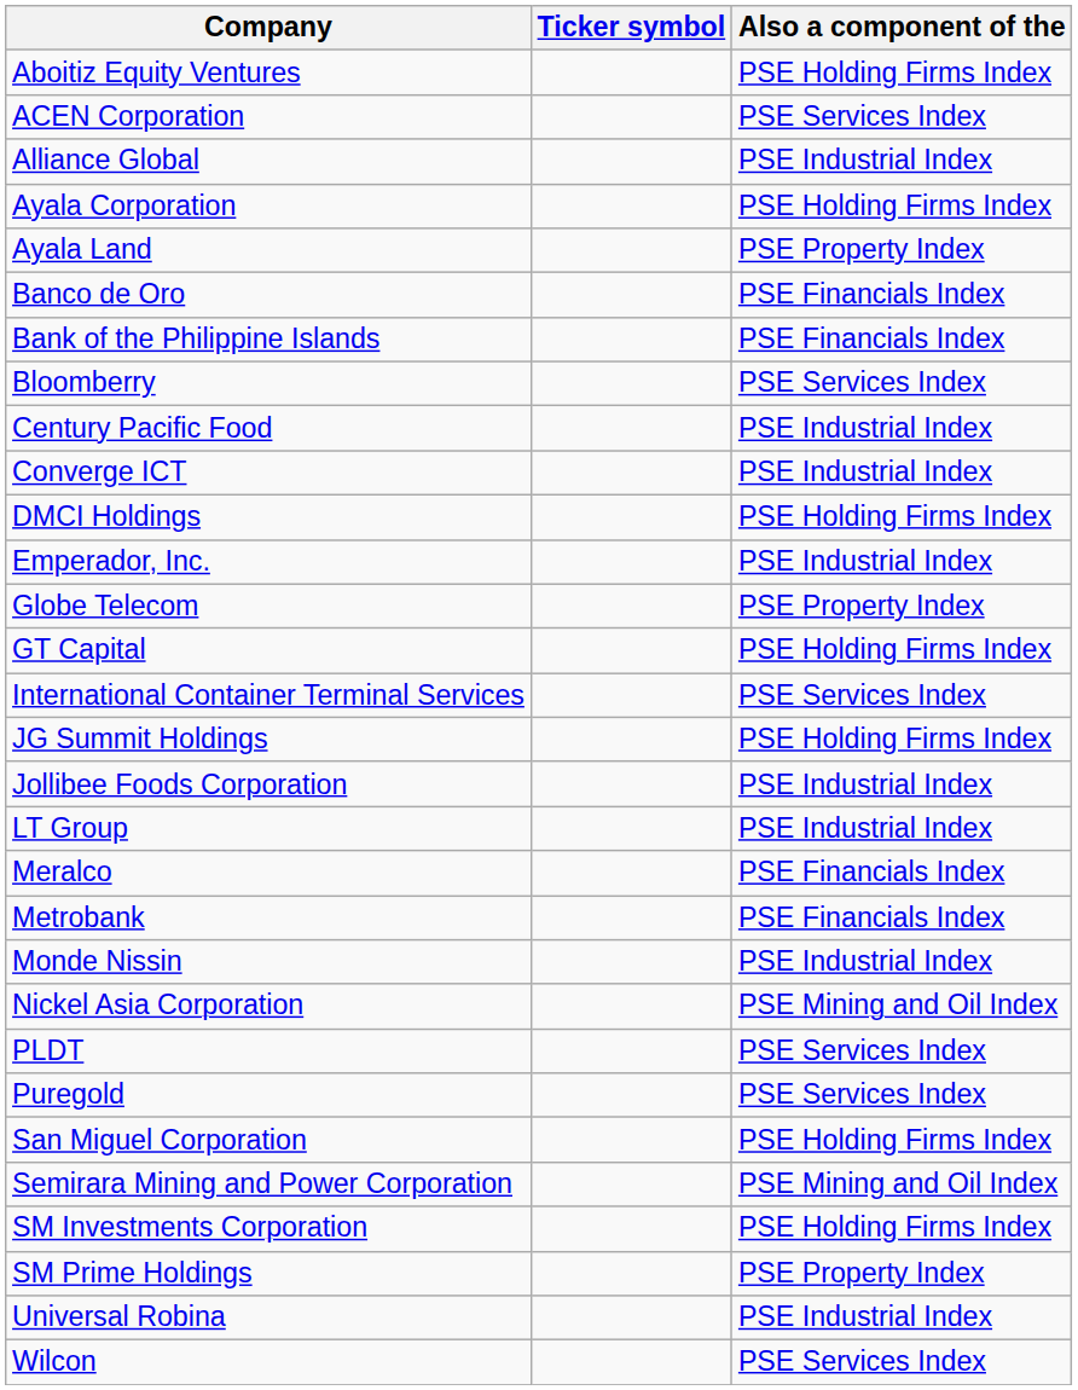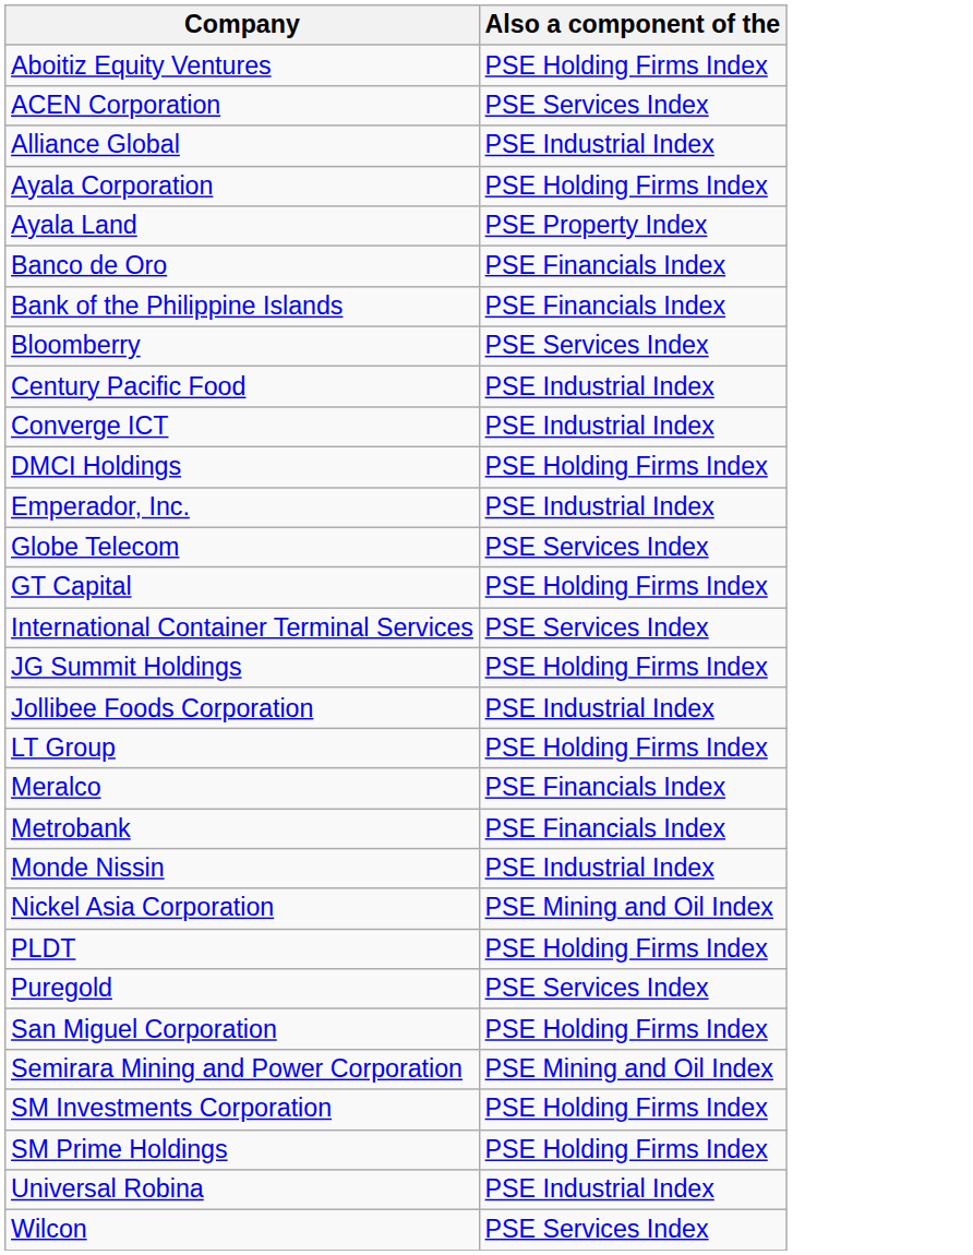 <table class="wikitable">
 <tr>
 <th>Company</th>
-<th><a href='#'>Ticker symbol</a></th>
 <th>Also a component of the</th>
 </tr>
 <tr>
 <td><a href='#'>Aboitiz Equity Ventures</a></td>
-<td></td>
 <td><a href='#'>PSE Holding Firms Index</a></td>
 </tr>
 <tr>
 <td><a href='#'>ACEN Corporation</a></td>
-<td></td>
 <td><a href='#'>PSE Services Index</a></td>
 </tr>
 <tr>
 <td><a href='#'>Alliance Global</a></td>
-<td></td>
 <td><a href='#'>PSE Industrial Index</a></td>
 </tr>
 <tr>
 <td><a href='#'>Ayala Corporation</a></td>
-<td></td>
 <td><a href='#'>PSE Holding Firms Index</a></td>
 </tr>
 <tr>
 <td><a href='#'>Ayala Land</a></td>
-<td></td>
 <td><a href='#'>PSE Property Index</a></td>
 </tr>
 <tr>
 <td><a href='#'>Banco de Oro</a></td>
-<td></td>
 <td><a href='#'>PSE Financials Index</a></td>
 </tr>
 <tr>
 <td><a href='#'>Bank of the Philippine Islands</a></td>
-<td></td>
 <td><a href='#'>PSE Financials Index</a></td>
 </tr>
 <tr>
 <td><a href='#'>Bloomberry</a></td>
-<td></td>
 <td><a href='#'>PSE Services Index</a></td>
 </tr>
 <tr>
 <td><a href='#'>Century Pacific Food</a></td>
-<td></td>
 <td><a href='#'>PSE Industrial Index</a></td>
 </tr>
 <tr>
 <td><a href='#'>Converge ICT</a></td>
-<td></td>
 <td><a href='#'>PSE Industrial Index</a></td>
 </tr>
 <tr>
 <td><a href='#'>DMCI Holdings</a></td>
-<td></td>
 <td><a href='#'>PSE Holding Firms Index</a></td>
 </tr>
 <tr>
 <td><a href='#'>Emperador, Inc.</a></td>
-<td></td>
 <td><a href='#'>PSE Industrial Index</a></td>
 </tr>
 <tr>
 <td><a href='#'>Globe Telecom</a></td>
-<td></td>
-<td><a href='#'>PSE Property Index</a></td>
+<td><a href='#'>PSE Services Index</a></td>
 </tr>
 <tr>
 <td><a href='#'>GT Capital</a></td>
-<td></td>
 <td><a href='#'>PSE Holding Firms Index</a></td>
 </tr>
 <tr>
 <td><a href='#'>International Container Terminal Services</a></td>
-<td></td>
 <td><a href='#'>PSE Services Index</a></td>
 </tr>
 <tr>
 <td><a href='#'>JG Summit Holdings</a></td>
-<td></td>
 <td><a href='#'>PSE Holding Firms Index</a></td>
 </tr>
 <tr>
 <td><a href='#'>Jollibee Foods Corporation</a></td>
-<td></td>
 <td><a href='#'>PSE Industrial Index</a></td>
 </tr>
 <tr>
 <td><a href='#'>LT Group</a></td>
-<td></td>
-<td><a href='#'>PSE Industrial Index</a></td>
+<td><a href='#'>PSE Holding Firms Index</a></td>
 </tr>
 <tr>
 <td><a href='#'>Meralco</a></td>
-<td></td>
 <td><a href='#'>PSE Financials Index</a></td>
 </tr>
 <tr>
 <td><a href='#'>Metrobank</a></td>
-<td></td>
 <td><a href='#'>PSE Financials Index</a></td>
 </tr>
 <tr>
 <td><a href='#'>Monde Nissin</a></td>
-<td></td>
 <td><a href='#'>PSE Industrial Index</a></td>
 </tr>
 <tr>
 <td><a href='#'>Nickel Asia Corporation</a></td>
-<td></td>
 <td><a href='#'>PSE Mining and Oil Index</a></td>
 </tr>
 <tr>
 <td><a href='#'>PLDT</a></td>
-<td></td>
-<td><a href='#'>PSE Services Index</a></td>
+<td><a href='#'>PSE Holding Firms Index</a></td>
 </tr>
 <tr>
 <td><a href='#'>Puregold</a></td>
-<td></td>
 <td><a href='#'>PSE Services Index</a></td>
 </tr>
 <tr>
 <td><a href='#'>San Miguel Corporation</a></td>
-<td></td>
 <td><a href='#'>PSE Holding Firms Index</a></td>
 </tr>
 <tr>
 <td><a href='#'>Semirara Mining and Power Corporation</a></td>
-<td></td>
 <td><a href='#'>PSE Mining and Oil Index</a></td>
 </tr>
 <tr>
 <td><a href='#'>SM Investments Corporation</a></td>
-<td></td>
 <td><a href='#'>PSE Holding Firms Index</a></td>
 </tr>
 <tr>
 <td><a href='#'>SM Prime Holdings</a></td>
-<td></td>
-<td><a href='#'>PSE Property Index</a></td>
+<td><a href='#'>PSE Holding Firms Index</a></td>
 </tr>
 <tr>
 <td><a href='#'>Universal Robina</a></td>
-<td></td>
 <td><a href='#'>PSE Industrial Index</a></td>
 </tr>
 <tr>
 <td><a href='#'>Wilcon</a></td>
-<td></td>
 <td><a href='#'>PSE Services Index</a></td>
 </tr>
 </table>
